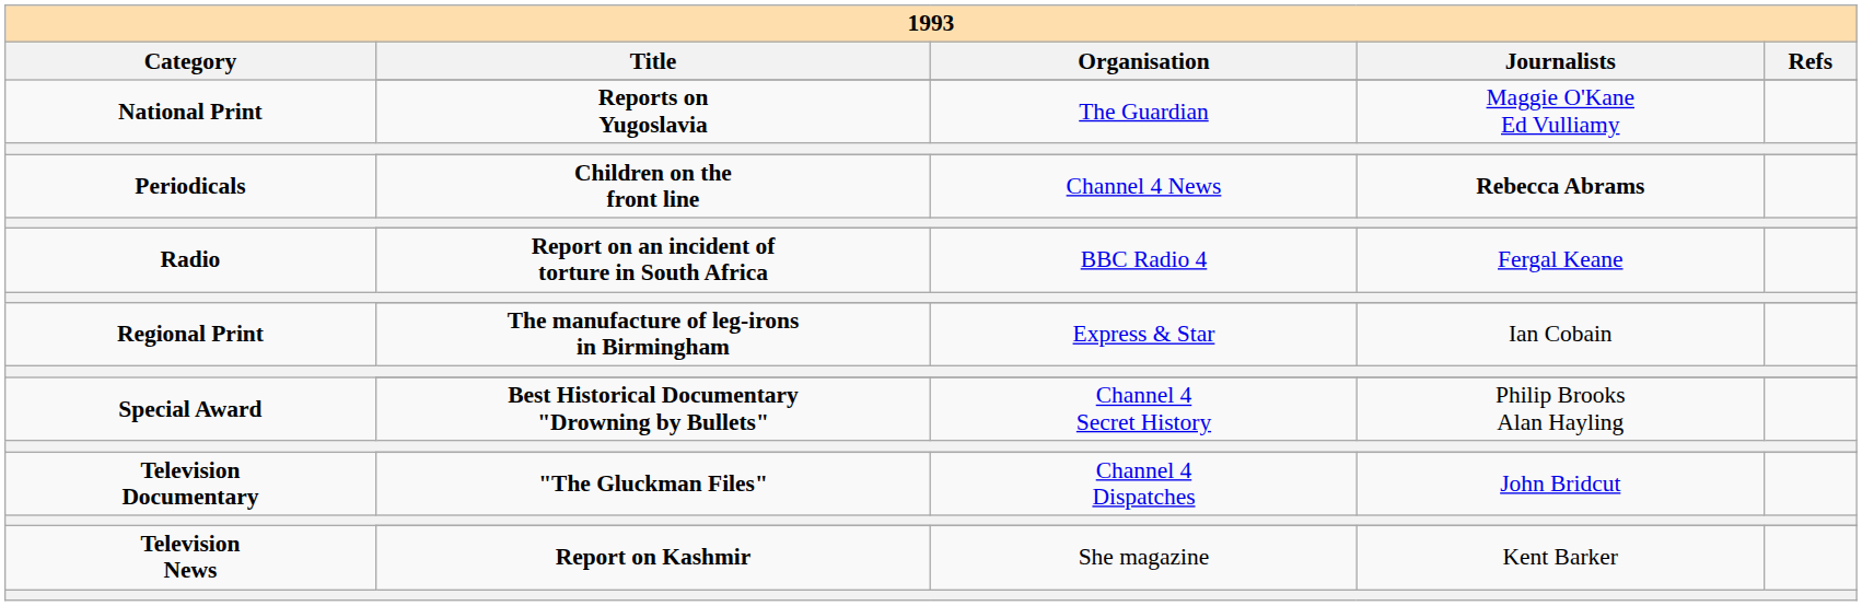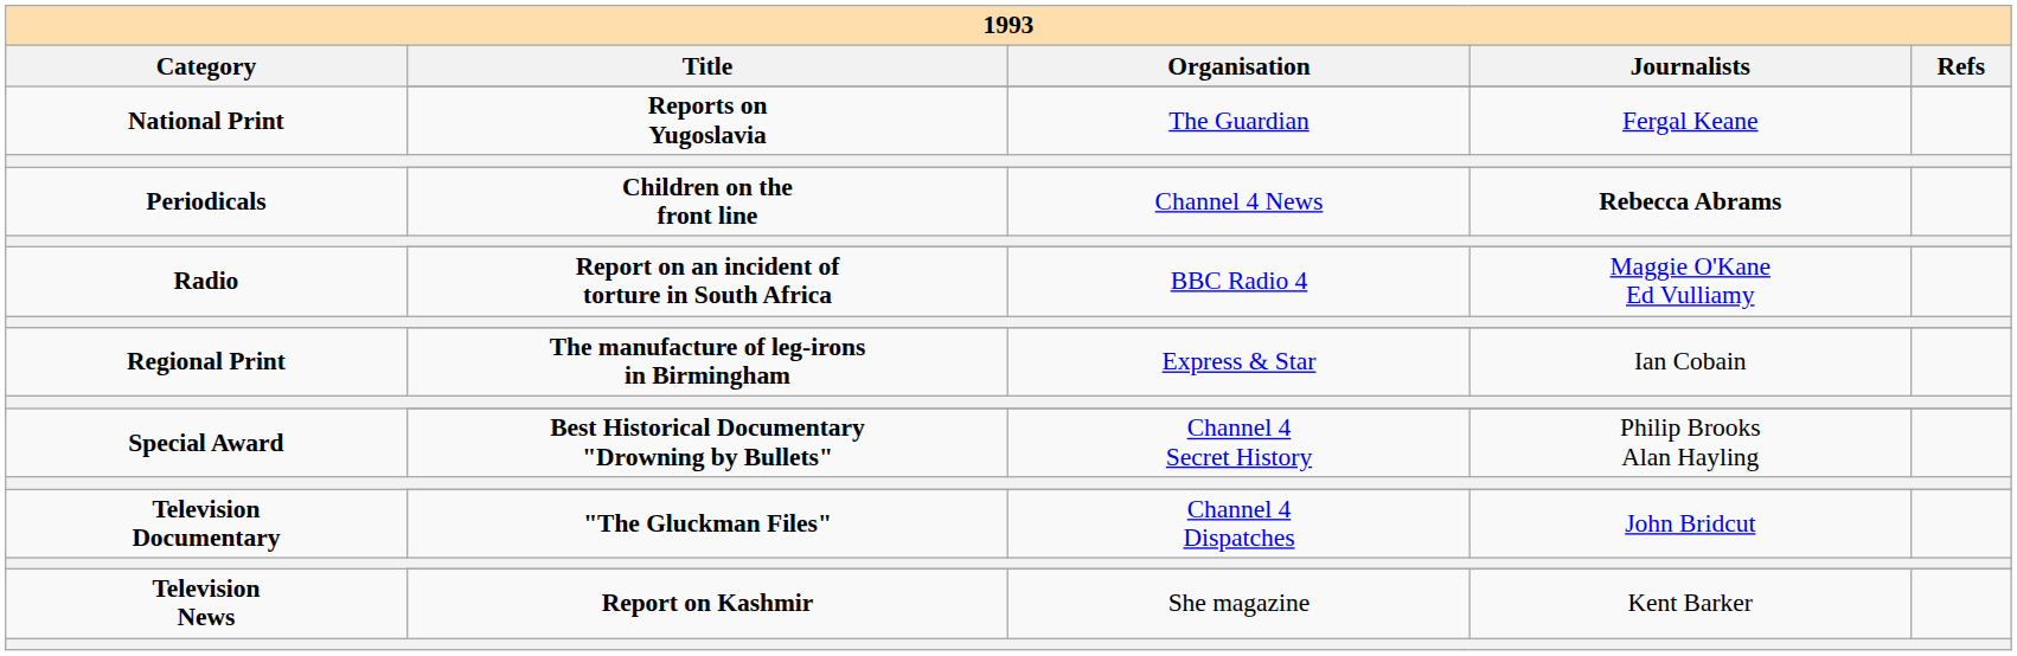 <table class="wikitable" width="100%" border="1" cellpadding="5" cellspacing="0" align="centre">
 <tr>
 <td colspan="5" style="background:#ffdead" align="center"><strong>1993</strong></td>
 </tr>
 <tr>
 <th width=20%>Category</th>
 <th width=30%>Title</th>
 <th width=23%>Organisation</th>
 <th width=22%>Journalists</th>
 <th width=5%>Refs</th>
 </tr>
 <tr>
 <td rowspan="2" align="center"><strong>National Print</strong></td>
 </tr>
 <tr>
 <td align="center"><strong>Reports on<br>Yugoslavia</strong></td>
 <td align="center"><a href='#'>The Guardian</a></td>
-<td align="center"><a href='#'>Maggie O'Kane</a><br><a href='#'>Ed Vulliamy</a></td>
+<td align="center"><a href='#'>Fergal Keane</a></td>
 <td align="center"></td>
 </tr>
 <tr>
 <td colspan="6" align="center" style="background:#f2f2f2"></td>
 </tr>
 <tr>
 <td rowspan="2" align="center"><strong>Periodicals</strong></td>
 </tr>
 <tr>
 <td align="center"><strong>Children on the<br>front line</strong></td>
 <td align="center"><a href='#'>Channel 4 News</a></td>
 <td align="center"><strong>Rebecca Abrams</strong></td>
 <td align="center"></td>
 </tr>
 <tr>
 <td colspan="6" align="center" style="background:#f2f2f2"></td>
 </tr>
 <tr>
 <td rowspan="2" align="center"><strong>Radio</strong></td>
 </tr>
 <tr>
 <td align="center"><strong>Report on an incident of<br>torture in South Africa</strong></td>
 <td align="center"><a href='#'>BBC Radio 4</a></td>
-<td align="center"><a href='#'>Fergal Keane</a></td>
+<td align="center"><a href='#'>Maggie O'Kane</a><br><a href='#'>Ed Vulliamy</a></td>
 <td align="center"></td>
 </tr>
 <tr>
 <td colspan="6" align="center" style="background:#f2f2f2"></td>
 </tr>
 <tr>
 <td rowspan="2" align="center"><strong>Regional Print</strong></td>
 </tr>
 <tr>
 <td align="center"><strong>The manufacture of leg-irons<br>in Birmingham</strong></td>
 <td align="center"><a href='#'>Express & Star</a></td>
 <td align="center">Ian Cobain</td>
 <td align="center"></td>
 </tr>
 <tr>
 <td colspan="6" align="center" style="background:#f2f2f2"></td>
 </tr>
 <tr>
 <td rowspan="2" align="center"><strong>Special Award</strong></td>
 </tr>
 <tr>
 <td align="center"><strong>Best Historical Documentary<br>"Drowning by Bullets"</strong></td>
 <td align="center"><a href='#'>Channel 4</a><br><a href='#'>Secret History</a></td>
 <td align="center">Philip Brooks<br>Alan Hayling</td>
 <td align="center"></td>
 </tr>
 <tr>
 <td colspan="6" align="center" style="background:#f2f2f2"></td>
 </tr>
 <tr>
 <td rowspan="2" align="center"><strong>Television<br>Documentary</strong></td>
 </tr>
 <tr>
 <td align="center"><strong>"The Gluckman Files"</strong></td>
 <td align="center"><a href='#'>Channel 4<br>Dispatches</a></td>
 <td align="center"><a href='#'>John Bridcut</a></td>
 <td align="center"></td>
 </tr>
 <tr>
 <td colspan="6" align="center" style="background:#f2f2f2"></td>
 </tr>
 <tr>
 <td rowspan="2" align="center"><strong>Television<br>News</strong></td>
 </tr>
 <tr>
 <td align="center"><strong>Report on Kashmir</strong></td>
 <td align="center">She magazine</td>
 <td align="center">Kent Barker</td>
 <td align="center"></td>
 </tr>
 <tr>
 <td colspan="6" align="center" style="background:#f2f2f2"></td>
 </tr>
 </table>
